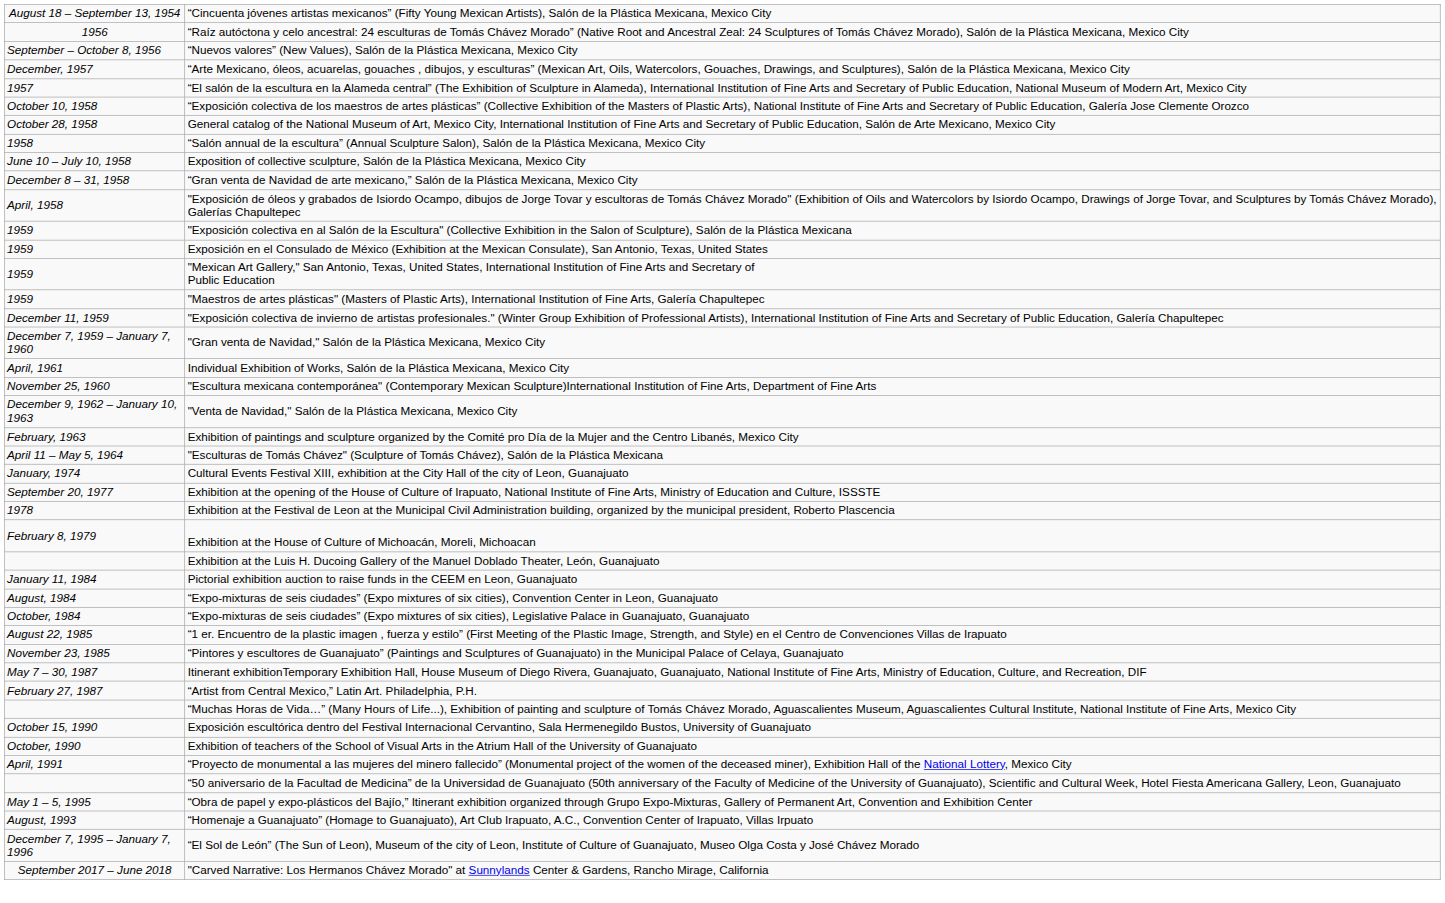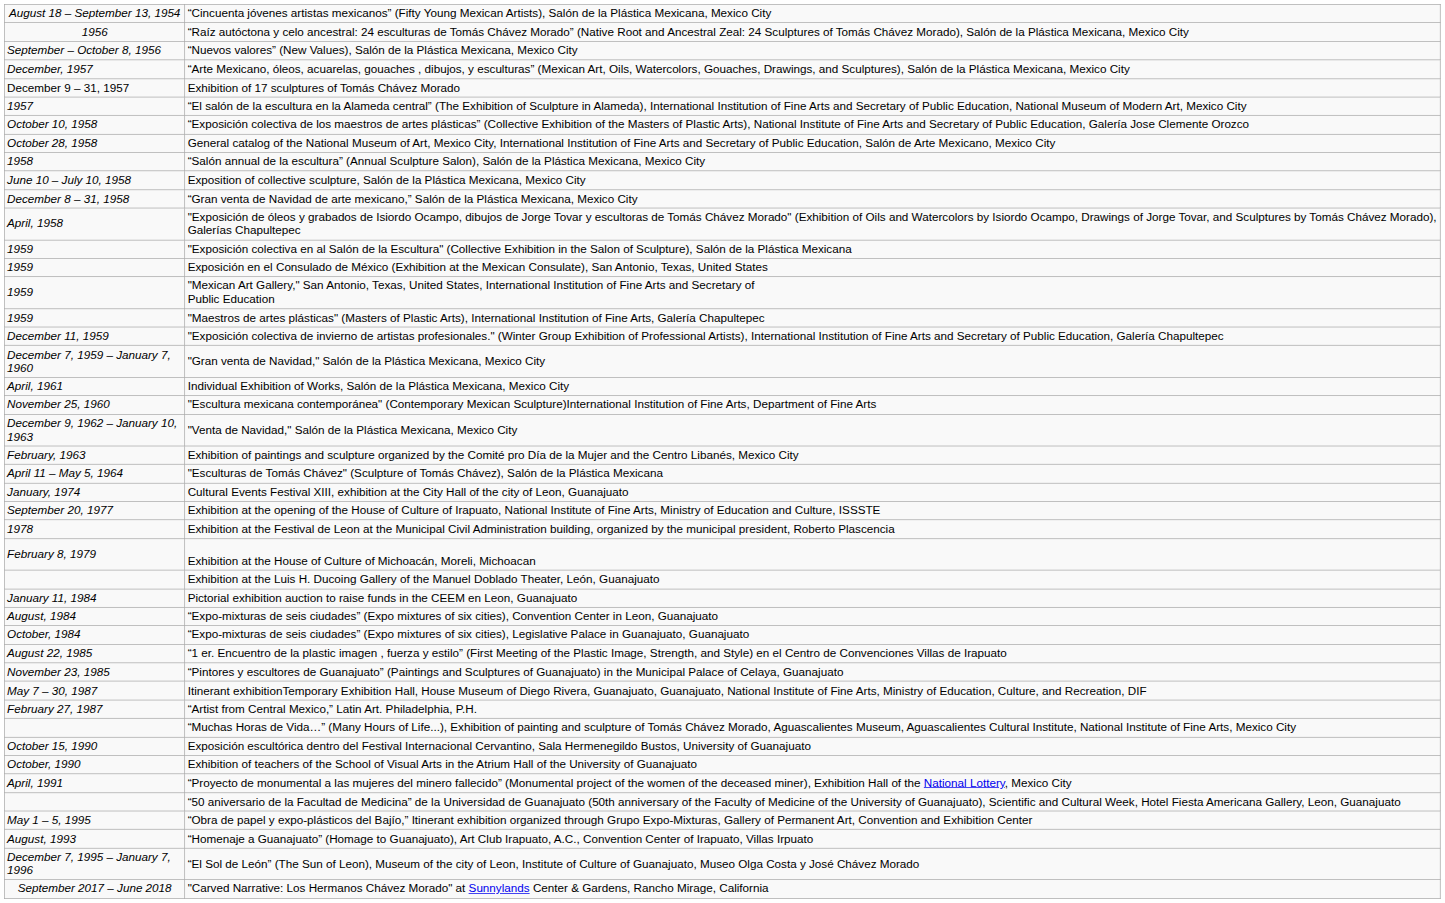 <table class="wikitable">
 <tr>
 <td style="width: 150pt; text-align: center;"><em>August 18  – September 13, 1954</em></td>
 <td>“Cincuenta jóvenes artistas mexicanos” (Fifty Young Mexican Artists), Salón de la Plástica Mexicana, Mexico City</td>
 </tr>
 <tr>
 <td style="width: 180pt; text-align: center;"><em>1956</em></td>
 <td>“Raíz autóctona y celo ancestral: 24 esculturas de Tomás Chávez Morado” (Native Root and Ancestral Zeal: 24 Sculptures of Tomás Chávez Morado), Salón de la Plástica Mexicana, Mexico City</td>
 </tr>
 <tr>
 <td style="width: 150pt;" style="text-align: center;"><em>September – October 8, 1956</em></td>
 <td>“Nuevos valores” (New Values), Salón de la Plástica Mexicana, Mexico City</td>
 </tr>
 <tr>
 <td style="width: 150pt;" style="text-align: center;"><em>December, 1957</em></td>
 <td>“Arte Mexicano, óleos, acuarelas, gouaches , dibujos, y esculturas” (Mexican Art, Oils, Watercolors, Gouaches, Drawings, and Sculptures), Salón de la Plástica Mexicana, Mexico City</td>
+</tr>
+<tr>
+<td style="width: 150pt;" style="text-align: center;">December 9 – 31, 1957</td>
+<td>Exhibition of 17 sculptures of Tomás Chávez Morado</td>
 </tr>
 <tr>
 <td style="width: 150pt;" style="text-align: center;"><em>1957</em></td>
 <td>“El salón de la escultura en la Alameda central” (The Exhibition of Sculpture in Alameda), International Institution of Fine Arts and Secretary of Public Education, National Museum of Modern Art, Mexico City</td>
 </tr>
 <tr>
 <td style="width: 150pt;" style="text-align: center;"><em>October 10, 1958</em></td>
 <td>“Exposición colectiva de los maestros de artes plásticas” (Collective Exhibition of the Masters of Plastic Arts), National Institute of Fine Arts and Secretary of Public Education, Galería Jose Clemente Orozco</td>
 </tr>
 <tr>
 <td style="width: 150pt;" style="text-align: center;"><em>October 28, 1958</em></td>
 <td>General catalog of the National Museum of Art, Mexico City, International Institution of Fine Arts and Secretary of Public Education, Salón de Arte Mexicano, Mexico City</td>
 </tr>
 <tr>
 <td style="width: 150pt;" style="text-align: center;"><em>1958</em></td>
 <td>“Salón annual de la escultura” (Annual Sculpture Salon), Salón de la Plástica Mexicana, Mexico City</td>
 </tr>
 <tr>
 <td style="width: 150pt;" style="text-align: center;"><em>June 10 – July 10, 1958</em></td>
 <td>Exposition of collective sculpture, Salón de la Plástica Mexicana, Mexico City</td>
 </tr>
 <tr>
 <td style="width: 150pt;" style="text-align: center;"><em>December 8 – 31, 1958</em></td>
 <td>“Gran venta de Navidad de arte mexicano,” Salón de la Plástica Mexicana, Mexico City</td>
 </tr>
 <tr>
 <td style="width: 150pt;" style="text-align: center;"><em>April, 1958</em></td>
 <td>"Exposición de óleos y grabados de Isiordo Ocampo, dibujos de Jorge Tovar y escultoras de Tomás Chávez Morado" (Exhibition of Oils and Watercolors by Isiordo Ocampo, Drawings of Jorge Tovar, and Sculptures by Tomás Chávez Morado), Galerías Chapultepec</td>
 </tr>
 <tr>
 <td style="width: 150pt;" style="text-align: center;"><em>1959</em></td>
 <td>"Exposición colectiva en al Salón de la Escultura" (Collective Exhibition in the Salon of Sculpture), Salón de la Plástica Mexicana</td>
 </tr>
 <tr>
 <td style="width: 150pt;" style="text-align: center;"><em>1959</em></td>
 <td>Exposición en el Consulado de México (Exhibition at the Mexican Consulate), San Antonio, Texas, United States</td>
 </tr>
 <tr>
 <td style="width: 150pt;" style="text-align: center;"><em>1959</em></td>
 <td>"Mexican Art Gallery," San Antonio, Texas, United States, International Institution of Fine Arts and Secretary of<br>Public Education</td>
 </tr>
 <tr>
 <td style="width: 150pt;" style="text-align: center;"><em>1959</em></td>
 <td>"Maestros de artes plásticas" (Masters of Plastic Arts), International Institution of Fine Arts, Galería Chapultepec</td>
 </tr>
 <tr>
 <td style="width: 150pt;" style="text-align: center;"><em>December 11, 1959</em></td>
 <td>"Exposición colectiva de invierno de artistas profesionales." (Winter Group Exhibition of Professional Artists), International Institution of Fine Arts and Secretary of Public Education, Galería Chapultepec</td>
 </tr>
 <tr>
 <td style="width: 150pt;" style="text-align: center;"><em>December 7, 1959 – January 7, 1960</em></td>
 <td>"Gran venta de Navidad," Salón de la Plástica Mexicana, Mexico City</td>
 </tr>
 <tr>
 <td style="width: 150pt;" style="text-align: center;"><em>April, 1961</em></td>
 <td>Individual Exhibition of Works, Salón de la Plástica Mexicana, Mexico City</td>
 </tr>
 <tr>
 <td style="width: 150pt;" style="text-align: center;"><em>November 25, 1960</em></td>
 <td>"Escultura mexicana contemporánea" (Contemporary Mexican Sculpture)International Institution of Fine Arts, Department of Fine Arts</td>
 </tr>
 <tr>
 <td style="width: 150pt;" style="text-align: center;"><em>December 9, 1962 – January 10, 1963</em></td>
 <td>"Venta de Navidad," Salón de la Plástica Mexicana, Mexico City</td>
 </tr>
 <tr>
 <td style="width: 150pt;" style="text-align: center;"><em>February, 1963</em></td>
 <td>Exhibition of paintings and sculpture organized by the Comité pro Día de la Mujer and the Centro Libanés, Mexico City</td>
 </tr>
 <tr>
 <td style="width: 150pt;" style="text-align: center;"><em>April 11 – May 5, 1964</em></td>
 <td>"Esculturas de Tomás Chávez" (Sculpture of Tomás Chávez), Salón de la Plástica Mexicana</td>
 </tr>
 <tr>
 <td style="width: 150pt;" style="text-align: center;"><em>January, 1974</em></td>
 <td>Cultural Events Festival XIII, exhibition at the City Hall of the city of Leon, Guanajuato</td>
 </tr>
 <tr>
 <td style="width: 150pt;" style="text-align: center;"><em>September 20, 1977</em></td>
 <td>Exhibition at the opening of the House of Culture of Irapuato, National Institute of Fine Arts, Ministry of Education and Culture, ISSSTE</td>
 </tr>
 <tr>
 <td style="width: 150pt;" style="text-align: center;"><em>1978</em></td>
 <td>Exhibition at the Festival de Leon at the Municipal Civil Administration building, organized by the municipal president, Roberto Plascencia</td>
 </tr>
 <tr>
 <td style="width: 150pt;" style="text-align: center;"><em>February 8, 1979</em></td>
 <td><br>Exhibition at the House of Culture of Michoacán, Moreli, Michoacan</td>
 </tr>
 <tr>
 <td></td>
 <td>Exhibition at the Luis H. Ducoing Gallery of the Manuel Doblado Theater, León, Guanajuato</td>
 </tr>
 <tr>
 <td style="width: 150pt;" style="text-align: center;"><em>January 11, 1984</em></td>
 <td>Pictorial exhibition auction to raise funds in the CEEM en Leon, Guanajuato</td>
 </tr>
 <tr>
 <td style="width: 150pt;" style="text-align: center;"><em>August, 1984</em></td>
 <td>“Expo-mixturas de seis ciudades” (Expo mixtures of six cities), Convention Center in Leon, Guanajuato</td>
 </tr>
 <tr>
 <td style="width: 150pt;" style="text-align: center;"><em>October, 1984</em></td>
 <td>“Expo-mixturas de seis ciudades” (Expo mixtures of six cities), Legislative Palace in Guanajuato, Guanajuato</td>
 </tr>
 <tr>
 <td style="width: 150pt;" style="text-align: center;"><em>August 22, 1985</em></td>
 <td>“1 er. Encuentro de la plastic imagen , fuerza y estilo” (First Meeting of the Plastic Image, Strength, and Style) en el Centro de Convenciones Villas de Irapuato</td>
 </tr>
 <tr>
 <td style="width: 150pt;" style="text-align: center;"><em>November 23, 1985</em></td>
 <td>“Pintores y escultores de Guanajuato” (Paintings and Sculptures of Guanajuato) in the Municipal Palace of Celaya, Guanajuato</td>
 </tr>
 <tr>
 <td style="width: 150pt;" style="text-align: center;"><em>May 7 – 30, 1987</em></td>
 <td>Itinerant exhibitionTemporary Exhibition Hall, House Museum of  Diego Rivera, Guanajuato, Guanajuato, National Institute of Fine Arts, Ministry of Education, Culture, and Recreation, DIF</td>
 </tr>
 <tr>
 <td style="width: 150pt;" style="text-align: center;"><em>February 27, 1987</em></td>
 <td>“Artist from Central Mexico,” Latin Art. Philadelphia, P.H.</td>
 </tr>
 <tr>
 <td></td>
 <td>“Muchas Horas de Vida…” (Many Hours of Life...), Exhibition of painting and sculpture of Tomás Chávez Morado, Aguascalientes Museum, Aguascalientes Cultural Institute, National Institute of Fine Arts, Mexico City</td>
 </tr>
 <tr>
 <td style="width: 150pt;" style="text-align: center;"><em>October 15, 1990</em></td>
 <td>Exposición escultórica dentro del Festival Internacional Cervantino, Sala Hermenegildo Bustos, University of Guanajuato</td>
 </tr>
 <tr>
 <td style="width: 150pt;" style="text-align: center;"><em>October, 1990</em></td>
 <td>Exhibition of teachers of the School of Visual Arts in the Atrium Hall of the University of Guanajuato</td>
 </tr>
 <tr>
 <td style="width: 150pt;" style="text-align: center;"><em>April, 1991</em></td>
 <td>“Proyecto de monumental a las mujeres del minero fallecido” (Monumental project of the women of the deceased miner), Exhibition Hall of the <a href='#'>National Lottery</a>, Mexico City</td>
 </tr>
 <tr>
 <td></td>
 <td>“50 aniversario de la Facultad de Medicina” de la Universidad de Guanajuato (50th anniversary of the Faculty of Medicine of the University of Guanajuato), Scientific and Cultural Week, Hotel Fiesta Americana Gallery, Leon, Guanajuato</td>
 </tr>
 <tr>
 <td style="width: 150pt;" style="text-align: center;"><em>May 1 – 5, 1995</em></td>
 <td>“Obra de papel y expo-plásticos del Bajío,” Itinerant exhibition organized through Grupo Expo-Mixturas, Gallery of Permanent Art, Convention and Exhibition Center</td>
 </tr>
 <tr>
 <td style="width: 150pt;" style="text-align: center;"><em>August, 1993</em></td>
 <td>“Homenaje a Guanajuato” (Homage to Guanajuato), Art Club Irapuato, A.C., Convention Center of Irapuato, Villas Irpuato</td>
 </tr>
 <tr>
 <td style="width: 150pt;" style="text-align: center;"><em>December 7, 1995 – January 7, 1996</em></td>
 <td>“El Sol de León” (The Sun of Leon), Museum of the city of Leon, Institute of Culture of Guanajuato, Museo Olga Costa y José Chávez Morado</td>
 </tr>
 <tr>
 <td style="width: 150pt; text-align: center;"><em>September 2017 – June 2018</em></td>
 <td>"Carved Narrative: Los Hermanos Chávez Morado" at <a href='#'>Sunnylands</a> Center & Gardens, Rancho Mirage, California</td>
 </tr>
 </table>
